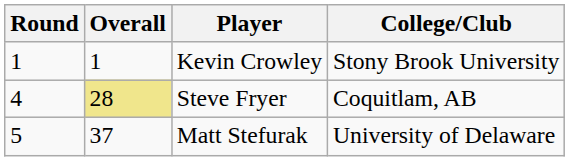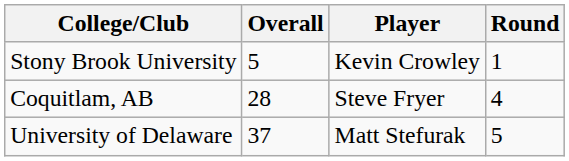 <table class="wikitable">
 <tr>
-<th>Round</th>
+<th>College/Club</th>
 <th>Overall</th>
 <th>Player</th>
-<th>College/Club</th>
+<th>Round</th>
 </tr>
 <tr>
+<td>Stony Brook University</td>
+<td>5</td>
+<td>Kevin Crowley</td>
 <td>1</td>
-<td>1</td>
-<td>Kevin Crowley</td>
-<td>Stony Brook University</td>
 </tr>
 <tr>
+<td>Coquitlam, AB</td>
+<td>28</td>
+<td>Steve Fryer</td>
 <td>4</td>
-<td style="background: khaki;">28</td>
-<td>Steve Fryer</td>
-<td>Coquitlam, AB</td>
 </tr>
 <tr>
-<td>5</td>
+<td>University of Delaware</td>
 <td>37</td>
 <td>Matt Stefurak</td>
-<td>University of Delaware</td>
+<td>5</td>
 </tr>
 </table>
